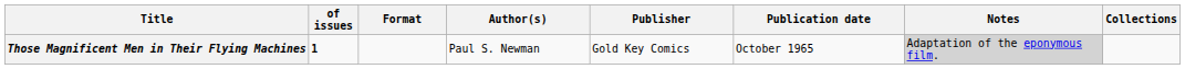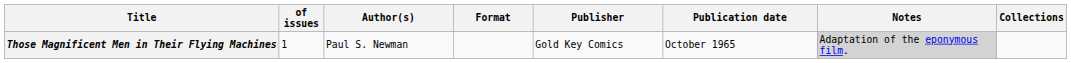 <table class="wikitable">
 <tr>
 <th>Title</th>
 <th style="width:40pt"> of issues</th>
+<th style="width:125pt">Author(s)</th>
 <th style="width:75pt">Format</th>
-<th style="width:125pt">Author(s)</th>
 <th style="width:125pt">Publisher</th>
 <th style="width:150pt">Publication date</th>
 <th style="width:175pt">Notes</th>
 <th>Collections</th>
 </tr>
 <tr>
 <th><em>Those Magnificent Men in Their Flying Machines</em></th>
-<td><strong>1</strong></td>
+<td>1</td>
+<td>Paul S. Newman</td>
 <td></td>
-<td>Paul S. Newman</td>
 <td>Gold Key Comics</td>
 <td>October 1965</td>
 <td style="background: lightgrey;">Adaptation of the <a href='#'>eponymous film</a>.</td>
 <td></td>
 </tr>
 </table>
